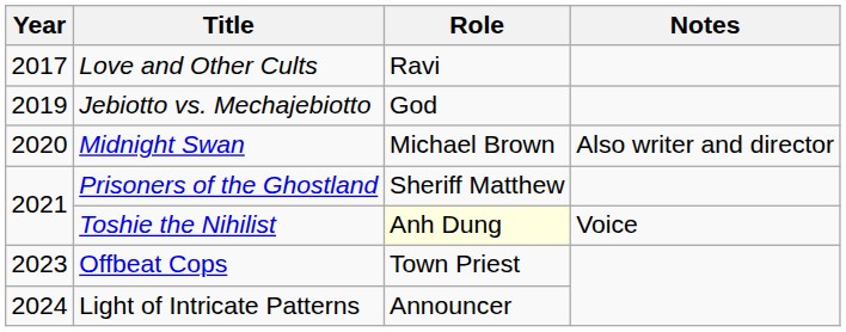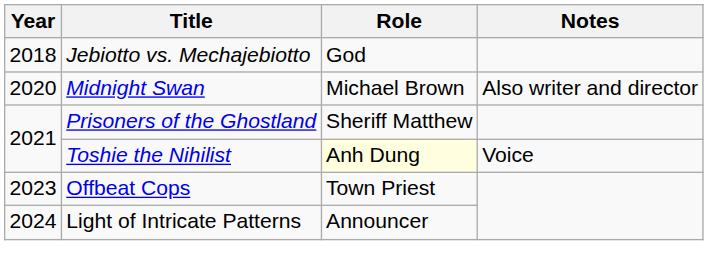 <table class="wikitable sortable plainrowheaders">
 <tr>
 <th scope="col">Year</th>
 <th scope="col">Title</th>
 <th scope="col">Role</th>
 <th scope="col" class="unsortable">Notes</th>
 </tr>
 <tr>
-<td rowspan="1">2017</td>
-<td><em>Love and Other Cults</em></td>
-<td>Ravi</td>
-<td></td>
-</tr>
-<tr>
-<td rowspan="1">2019</td>
+<td rowspan="1">2018</td>
 <td><em>Jebiotto vs. Mechajebiotto </em></td>
 <td>God</td>
 <td></td>
 </tr>
 <tr>
 <td rowspan="1">2020</td>
 <td><em><a href='#'>Midnight Swan</a></em></td>
 <td>Michael Brown</td>
 <td>Also writer and director</td>
 </tr>
 <tr>
 <td rowspan="2">2021</td>
 <td><em><a href='#'>Prisoners of the Ghostland</a></em></td>
 <td>Sheriff Matthew</td>
 <td></td>
 </tr>
 <tr>
 <td><em><a href='#'>Toshie the Nihilist</a></em></td>
 <td style="background: lightyellow;">Anh Dung</td>
 <td>Voice</td>
 </tr>
 <tr>
 <td rowspan="1">2023</td>
 <td><a href='#'>Offbeat Cops</a></td>
 <td>Town Priest</td>
 </tr>
 <tr>
 <td rowspan="1">2024</td>
 <td>Light of Intricate Patterns</td>
 <td>Announcer</td>
 </tr>
 </table>
